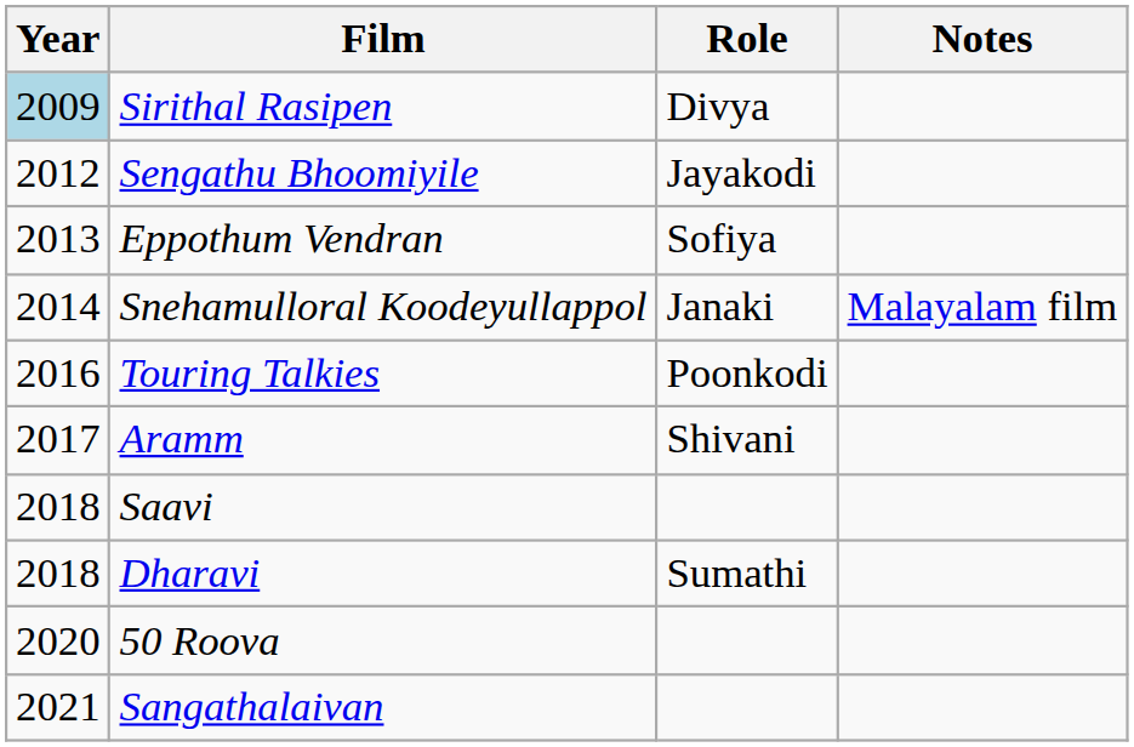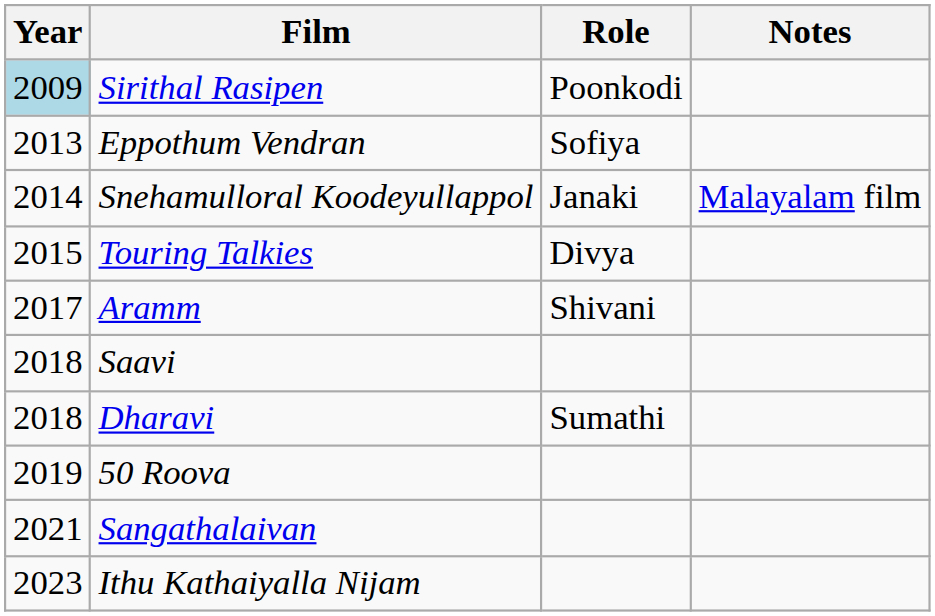 <table class="wikitable">
 <tr>
 <th>Year</th>
 <th>Film</th>
 <th>Role</th>
 <th>Notes</th>
 </tr>
 <tr>
 <td style="background: lightblue;">2009</td>
 <td><em><a href='#'>Sirithal Rasipen</a></em></td>
-<td>Divya</td>
-<td></td>
-</tr>
-<tr>
-<td>2012</td>
-<td><em><a href='#'>Sengathu Bhoomiyile</a></em></td>
-<td>Jayakodi</td>
+<td>Poonkodi</td>
 <td></td>
 </tr>
 <tr>
 <td>2013</td>
 <td><em> Eppothum Vendran</em></td>
 <td>Sofiya</td>
 <td></td>
 </tr>
 <tr>
 <td>2014</td>
 <td><em>Snehamulloral Koodeyullappol </em></td>
 <td>Janaki</td>
 <td><a href='#'>Malayalam</a> film</td>
 </tr>
 <tr>
-<td>2016</td>
+<td>2015</td>
 <td><em> <a href='#'>Touring Talkies</a> </em></td>
-<td>Poonkodi</td>
+<td>Divya</td>
 <td></td>
 </tr>
 <tr>
 <td>2017</td>
 <td><em> <a href='#'>Aramm</a> </em></td>
 <td>Shivani</td>
 <td></td>
 </tr>
 <tr>
 <td>2018</td>
 <td><em> Saavi</em></td>
 <td></td>
 <td></td>
 </tr>
 <tr>
 <td>2018</td>
 <td><em><a href='#'>Dharavi</a></em></td>
 <td>Sumathi</td>
 <td></td>
 </tr>
 <tr>
-<td>2020</td>
+<td>2019</td>
 <td><em>50 Roova</em></td>
 <td></td>
 <td></td>
 </tr>
 <tr>
 <td>2021</td>
 <td><em><a href='#'>Sangathalaivan</a></em></td>
 <td></td>
 <td></td>
 </tr>
+<tr>
+<td>2023</td>
+<td><em>Ithu Kathaiyalla Nijam</em></td>
+<td></td>
+<td></td>
+</tr>
 </table>
